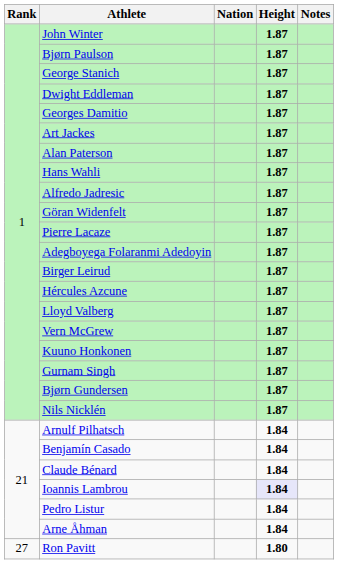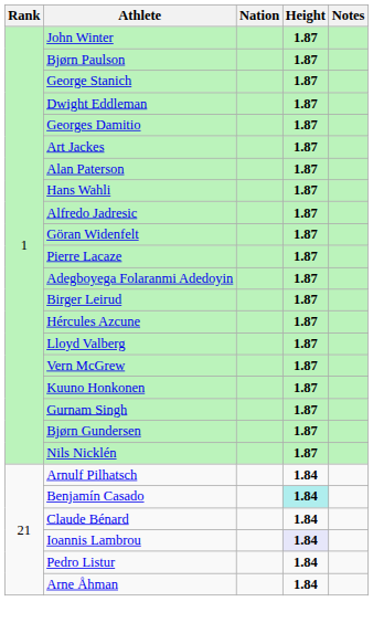 <table class="wikitable sortable" style="text-align:center">
 <tr>
 <th>Rank</th>
 <th>Athlete</th>
 <th>Nation</th>
 <th>Height</th>
 <th>Notes</th>
 </tr>
 <tr bgcolor=bbf3bb>
 <td rowspan=20>1</td>
 <td align=left><a href='#'>John Winter</a></td>
 <td align=left></td>
 <td><strong>1.87</strong></td>
 <td></td>
 </tr>
 <tr bgcolor=bbf3bb>
 <td align=left><a href='#'>Bjørn Paulson</a></td>
 <td align=left></td>
 <td><strong>1.87</strong></td>
 <td></td>
 </tr>
 <tr bgcolor=bbf3bb>
 <td align=left><a href='#'>George Stanich</a></td>
 <td align=left></td>
 <td><strong>1.87</strong></td>
 <td></td>
 </tr>
 <tr bgcolor=bbf3bb>
 <td align=left><a href='#'>Dwight Eddleman</a></td>
 <td align=left></td>
 <td><strong>1.87</strong></td>
 <td></td>
 </tr>
 <tr bgcolor=bbf3bb>
 <td align=left><a href='#'>Georges Damitio</a></td>
 <td align=left></td>
 <td><strong>1.87</strong></td>
 <td></td>
 </tr>
 <tr bgcolor=bbf3bb>
 <td align=left><a href='#'>Art Jackes</a></td>
 <td align=left></td>
 <td><strong>1.87</strong></td>
 <td></td>
 </tr>
 <tr bgcolor=bbf3bb>
 <td align=left><a href='#'>Alan Paterson</a></td>
 <td align=left></td>
 <td><strong>1.87</strong></td>
 <td></td>
 </tr>
 <tr bgcolor=bbf3bb>
 <td align=left><a href='#'>Hans Wahli</a></td>
 <td align=left></td>
 <td><strong>1.87</strong></td>
 <td></td>
 </tr>
 <tr bgcolor=bbf3bb>
 <td align=left><a href='#'>Alfredo Jadresic</a></td>
 <td align=left></td>
 <td><strong>1.87</strong></td>
 <td></td>
 </tr>
 <tr bgcolor=bbf3bb>
 <td align=left><a href='#'>Göran Widenfelt</a></td>
 <td align=left></td>
 <td><strong>1.87</strong></td>
 <td></td>
 </tr>
 <tr bgcolor=bbf3bb>
 <td align=left><a href='#'>Pierre Lacaze</a></td>
 <td align=left></td>
 <td><strong>1.87</strong></td>
 <td></td>
 </tr>
 <tr bgcolor=bbf3bb>
 <td align=left><a href='#'>Adegboyega Folaranmi Adedoyin</a></td>
 <td align=left></td>
 <td><strong>1.87</strong></td>
 <td></td>
 </tr>
 <tr bgcolor=bbf3bb>
 <td align=left><a href='#'>Birger Leirud</a></td>
 <td align=left></td>
 <td><strong>1.87</strong></td>
 <td></td>
 </tr>
 <tr bgcolor=bbf3bb>
 <td align=left><a href='#'>Hércules Azcune</a></td>
 <td align=left></td>
 <td><strong>1.87</strong></td>
 <td></td>
 </tr>
 <tr bgcolor=bbf3bb>
 <td align=left><a href='#'>Lloyd Valberg</a></td>
 <td align=left></td>
 <td><strong>1.87</strong></td>
 <td></td>
 </tr>
 <tr bgcolor=bbf3bb>
 <td align=left><a href='#'>Vern McGrew</a></td>
 <td align=left></td>
 <td><strong>1.87</strong></td>
 <td></td>
 </tr>
 <tr bgcolor=bbf3bb>
 <td align=left><a href='#'>Kuuno Honkonen</a></td>
 <td align=left></td>
 <td><strong>1.87</strong></td>
 <td></td>
 </tr>
 <tr bgcolor=bbf3bb>
 <td align=left><a href='#'>Gurnam Singh</a></td>
 <td align=left></td>
 <td><strong>1.87</strong></td>
 <td></td>
 </tr>
 <tr bgcolor=bbf3bb>
 <td align=left><a href='#'>Bjørn Gundersen</a></td>
 <td align=left></td>
 <td><strong>1.87</strong></td>
 <td></td>
 </tr>
 <tr bgcolor=bbf3bb>
 <td align=left><a href='#'>Nils Nicklén</a></td>
 <td align=left></td>
 <td><strong>1.87</strong></td>
 <td></td>
 </tr>
 <tr>
 <td rowspan=6>21</td>
 <td align=left><a href='#'>Arnulf Pilhatsch</a></td>
 <td align=left></td>
 <td><strong>1.84</strong></td>
 <td></td>
 </tr>
 <tr>
 <td align=left><a href='#'>Benjamín Casado</a></td>
 <td align=left></td>
-<td><strong>1.84</strong></td>
+<td style="background: paleturquoise;"><strong>1.84</strong></td>
 <td></td>
 </tr>
 <tr>
 <td align=left><a href='#'>Claude Bénard</a></td>
 <td align=left></td>
 <td><strong>1.84</strong></td>
 <td></td>
 </tr>
 <tr>
 <td align=left><a href='#'>Ioannis Lambrou</a></td>
 <td align=left></td>
 <td style="background: lavender;"><strong>1.84</strong></td>
 <td></td>
 </tr>
 <tr>
 <td align=left><a href='#'>Pedro Listur</a></td>
 <td align=left></td>
 <td><strong>1.84</strong></td>
 <td></td>
 </tr>
 <tr>
 <td align=left><a href='#'>Arne Åhman</a></td>
 <td align=left></td>
 <td><strong>1.84</strong></td>
 <td></td>
 </tr>
-<tr>
-<td>27</td>
-<td align=left><a href='#'>Ron Pavitt</a></td>
-<td align=left></td>
-<td><strong>1.80</strong></td>
-<td></td>
-</tr>
 </table>
